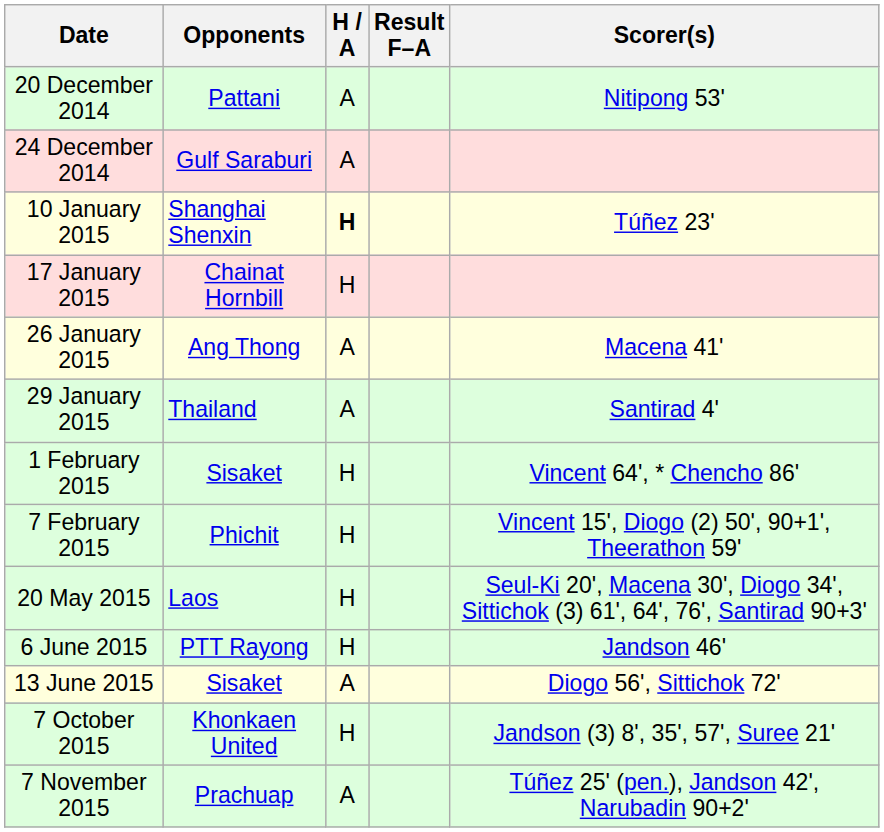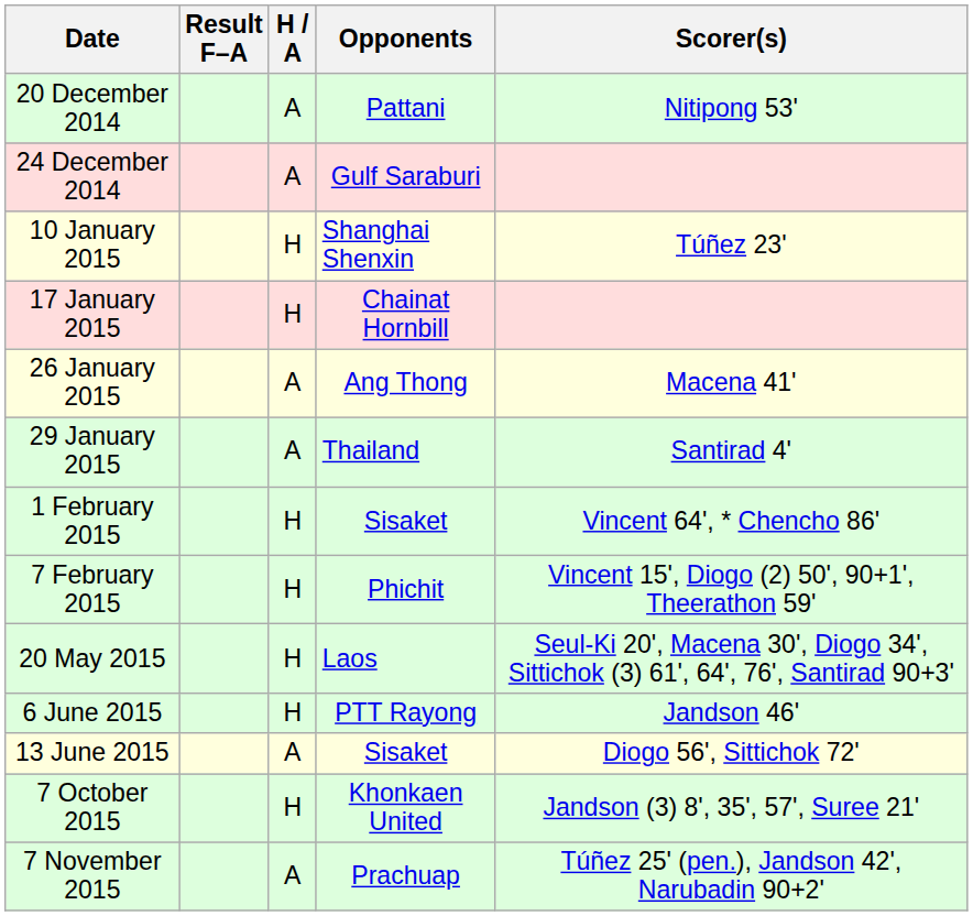 <table class="wikitable" style="text-align:center">
 <tr>
 <th>Date</th>
+<th>Result<br>F–A</th>
+<th>H / A</th>
 <th>Opponents</th>
-<th>H / A</th>
-<th>Result<br>F–A</th>
 <th>Scorer(s)</th>
 </tr>
 <tr bgcolor="#ddffdd">
 <td>20 December 2014</td>
+<td></td>
+<td>A</td>
 <td><a href='#'>Pattani</a></td>
-<td>A</td>
-<td></td>
 <td><a href='#'>Nitipong</a> 53'</td>
 </tr>
 <tr bgcolor="#ffdddd">
 <td>24 December 2014</td>
+<td></td>
+<td>A</td>
 <td><a href='#'>Gulf Saraburi</a></td>
-<td>A</td>
-<td></td>
 <td></td>
 </tr>
 <tr bgcolor="#ffffdd">
 <td>10 January 2015</td>
+<td></td>
+<td>H</td>
 <td align="left"> <a href='#'>Shanghai Shenxin</a></td>
-<td><strong>H</strong></td>
-<td></td>
 <td><a href='#'>Túñez</a> 23'</td>
 </tr>
 <tr bgcolor="#ffdddd">
 <td>17 January 2015</td>
+<td></td>
+<td>H</td>
 <td><a href='#'>Chainat Hornbill</a></td>
-<td>H</td>
-<td></td>
 <td></td>
 </tr>
 <tr bgcolor="#ffffdd">
 <td>26 January 2015</td>
+<td></td>
+<td>A</td>
 <td><a href='#'>Ang Thong</a></td>
-<td>A</td>
-<td></td>
 <td><a href='#'>Macena</a> 41'</td>
 </tr>
 <tr bgcolor="#ddffdd">
 <td>29 January 2015</td>
+<td><br></td>
+<td>A</td>
 <td align="left"> <a href='#'>Thailand</a></td>
-<td>A</td>
-<td><br></td>
 <td><a href='#'>Santirad</a> 4'</td>
 </tr>
 <tr bgcolor="#ddffdd">
 <td>1 February 2015</td>
+<td></td>
+<td>H</td>
 <td><a href='#'>Sisaket</a></td>
-<td>H</td>
-<td></td>
 <td><a href='#'>Vincent</a> 64', * <a href='#'>Chencho</a> 86'</td>
 </tr>
 <tr bgcolor="#ddffdd">
 <td>7 February 2015</td>
+<td></td>
+<td>H</td>
 <td><a href='#'>Phichit</a></td>
-<td>H</td>
-<td></td>
 <td><a href='#'>Vincent</a> 15', <a href='#'>Diogo</a> (2) 50', 90+1', <a href='#'>Theerathon</a> 59'</td>
 </tr>
 <tr bgcolor="#ddffdd">
 <td>20 May 2015</td>
+<td></td>
+<td>H</td>
 <td align="left"> <a href='#'>Laos</a></td>
-<td>H</td>
-<td></td>
 <td><a href='#'>Seul-Ki</a> 20', <a href='#'>Macena</a> 30', <a href='#'>Diogo</a> 34', <a href='#'>Sittichok</a> (3) 61', 64', 76', <a href='#'>Santirad</a> 90+3'</td>
 </tr>
 <tr bgcolor="#ddffdd">
 <td>6 June 2015</td>
+<td></td>
+<td>H</td>
 <td><a href='#'>PTT Rayong</a></td>
-<td>H</td>
-<td></td>
 <td><a href='#'>Jandson</a> 46'</td>
 </tr>
 <tr bgcolor="#ffffdd">
 <td>13 June 2015</td>
+<td></td>
+<td>A</td>
 <td><a href='#'>Sisaket</a></td>
-<td>A</td>
-<td></td>
 <td><a href='#'>Diogo</a> 56', <a href='#'>Sittichok</a> 72'</td>
 </tr>
 <tr bgcolor="#ddffdd">
 <td>7 October 2015</td>
+<td></td>
+<td>H</td>
 <td><a href='#'>Khonkaen United</a></td>
-<td>H</td>
-<td></td>
 <td><a href='#'>Jandson</a> (3) 8', 35', 57', <a href='#'>Suree</a> 21'</td>
 </tr>
 <tr bgcolor="#ddffdd">
 <td>7 November 2015</td>
+<td></td>
+<td>A</td>
 <td><a href='#'>Prachuap</a></td>
-<td>A</td>
-<td></td>
 <td><a href='#'>Túñez</a> 25' (<a href='#'>pen.</a>), <a href='#'>Jandson</a> 42', <a href='#'>Narubadin</a> 90+2'</td>
 </tr>
 </table>
